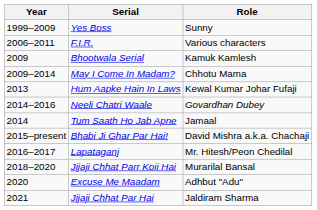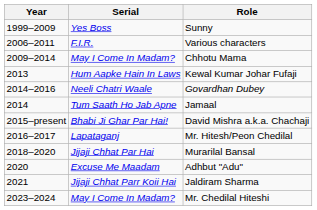 <table class="wikitable">
 <tr>
 <th>Year</th>
 <th>Serial</th>
 <th>Role</th>
 </tr>
 <tr>
 <td>1999–2009</td>
 <td><em><a href='#'>Yes Boss</a></em></td>
 <td>Sunny</td>
 </tr>
 <tr>
 <td>2006–2011</td>
 <td><em><a href='#'>F.I.R.</a></em></td>
 <td>Various characters</td>
-</tr>
-<tr>
-<td>2009</td>
-<td><em><a href='#'>Bhootwala Serial</a></em></td>
-<td>Kamuk Kamlesh</td>
 </tr>
 <tr>
 <td>2009–2014</td>
 <td><em><a href='#'>May I Come In Madam?</a></em></td>
 <td>Chhotu Mama</td>
 </tr>
 <tr>
 <td>2013</td>
 <td><em><a href='#'>Hum Aapke Hain In Laws</a></em></td>
 <td>Kewal Kumar Johar Fufaji</td>
 </tr>
 <tr>
 <td>2014–2016</td>
 <td><em><a href='#'>Neeli Chatri Waale</a></em></td>
 <td><em>Govardhan Dubey</em></td>
 </tr>
 <tr>
 <td>2014</td>
 <td><em><a href='#'>Tum Saath Ho Jab Apne</a></em></td>
 <td>Jamaal</td>
 </tr>
 <tr>
 <td>2015–present</td>
 <td><em><a href='#'>Bhabi Ji Ghar Par Hai!</a></em></td>
 <td>David Mishra a.k.a. Chachaji</td>
 </tr>
 <tr>
 <td>2016–2017</td>
 <td><em><a href='#'>Lapataganj</a></em></td>
 <td>Mr. Hitesh/Peon Chedilal</td>
 </tr>
 <tr>
 <td>2018–2020</td>
-<td><em><a href='#'>Jijaji Chhat Parr Koii Hai</a></em></td>
+<td><em><a href='#'>Jijaji Chhat Par Hai</a></em></td>
 <td>Murarilal Bansal</td>
 </tr>
 <tr>
 <td>2020</td>
 <td><em><a href='#'>Excuse Me Maadam</a></em></td>
 <td>Adhbut "Adu"</td>
 </tr>
 <tr>
 <td>2021</td>
-<td><em><a href='#'>Jijaji Chhat Par Hai</a></em></td>
+<td><em><a href='#'>Jijaji Chhat Parr Koii Hai</a></em></td>
 <td>Jaldiram Sharma</td>
 </tr>
+<tr>
+<td>2023–2024</td>
+<td><em><a href='#'> May I Come In Madam?</a></em></td>
+<td>Mr. Chedilal Hiteshi</td>
+</tr>
 </table>
